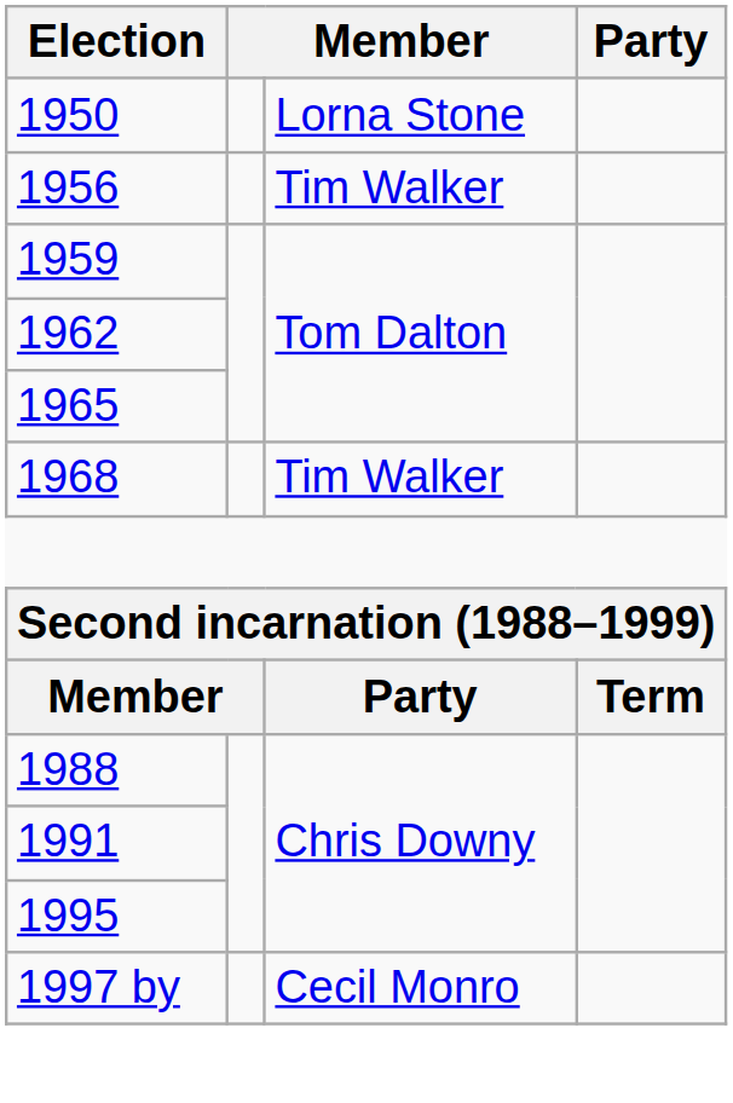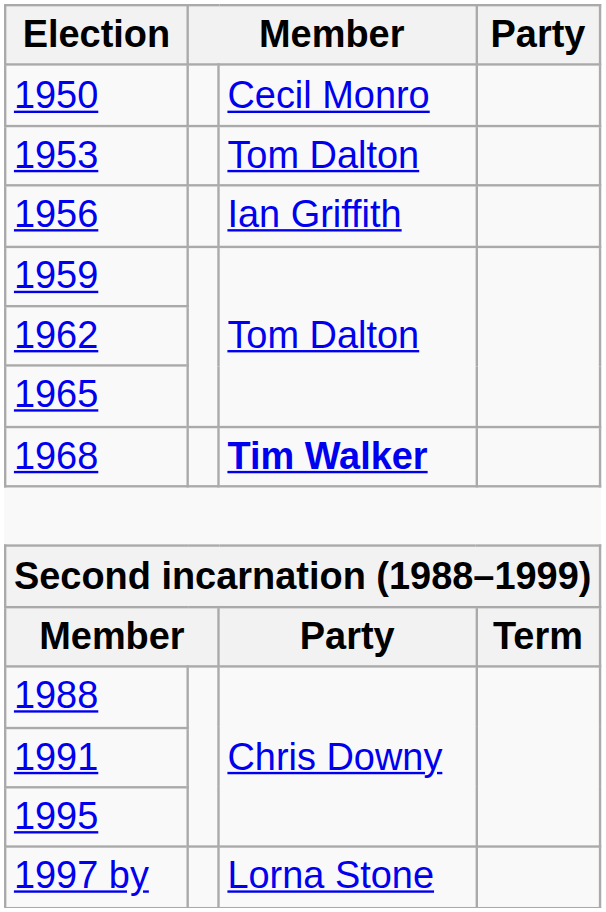 <table class="wikitable" style='border-style: none none none none;'>
 <tr>
 <th>Election</th>
 <th colspan="2">Member</th>
 <th>Party</th>
 </tr>
 <tr style="background: #f9f9f9">
 <td><a href='#'>1950</a></td>
 <td> </td>
-<td><a href='#'>Lorna Stone</a></td>
+<td><a href='#'>Cecil Monro</a></td>
+<td></td>
+</tr>
+<tr style="background: #f9f9f9">
+<td><a href='#'>1953</a></td>
+<td> </td>
+<td><a href='#'>Tom Dalton</a></td>
 <td></td>
 </tr>
 <tr style="background: #f9f9f9">
 <td><a href='#'>1956</a></td>
 <td> </td>
-<td><a href='#'>Tim Walker</a></td>
+<td><a href='#'>Ian Griffith</a></td>
 <td></td>
 </tr>
 <tr style="background: #f9f9f9">
 <td><a href='#'>1959</a></td>
 <td rowspan="3" > </td>
 <td rowspan="3"><a href='#'>Tom Dalton</a></td>
 <td rowspan="3"></td>
 </tr>
 <tr style="background: #f9f9f9">
 <td><a href='#'>1962</a></td>
 </tr>
 <tr style="background: #f9f9f9">
 <td><a href='#'>1965</a></td>
 </tr>
 <tr style="background: #f9f9f9">
 <td><a href='#'>1968</a></td>
 <td> </td>
-<td><a href='#'>Tim Walker</a></td>
+<td><strong><a href='#'>Tim Walker</a></strong></td>
 <td></td>
 </tr>
 <tr>
 <td colspan="4" style='border-style: none none none none;'> </td>
 </tr>
 <tr>
 <th colspan="4">Second incarnation (1988–1999)</th>
 </tr>
 <tr>
 <th colspan="2">Member</th>
 <th>Party</th>
 <th>Term</th>
 </tr>
 <tr style="background: #f9f9f9">
 <td><a href='#'>1988</a></td>
 <td rowspan="3" > </td>
 <td rowspan="3"><a href='#'>Chris Downy</a></td>
 <td rowspan="3"></td>
 </tr>
 <tr style="background: #f9f9f9">
 <td><a href='#'>1991</a></td>
 </tr>
 <tr style="background: #f9f9f9">
 <td><a href='#'>1995</a></td>
 </tr>
 <tr style="background: #f9f9f9">
 <td><a href='#'>1997 by</a></td>
 <td> </td>
-<td><a href='#'>Cecil Monro</a></td>
+<td><a href='#'>Lorna Stone</a></td>
 <td></td>
 </tr>
 </table>
